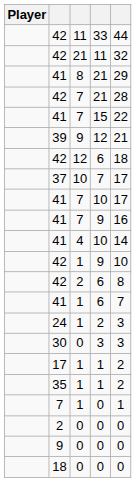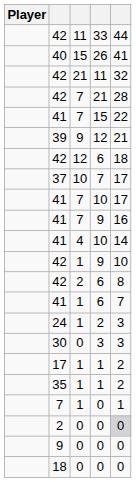 <table class="wikitable sortable" style="text-align:center;">
 <tr>
 <th>Player</th>
 <th></th>
 <th></th>
 <th></th>
 <th></th>
 </tr>
 <tr>
 <td></td>
 <td>42</td>
 <td>11</td>
 <td>33</td>
 <td>44</td>
 </tr>
 <tr>
 <td></td>
+<td>40</td>
+<td>15</td>
+<td>26</td>
+<td>41</td>
+</tr>
+<tr>
+<td></td>
 <td>42</td>
 <td>21</td>
 <td>11</td>
 <td>32</td>
-</tr>
-<tr>
-<td></td>
-<td>41</td>
-<td>8</td>
-<td>21</td>
-<td>29</td>
 </tr>
 <tr>
 <td></td>
 <td>42</td>
 <td>7</td>
 <td>21</td>
 <td>28</td>
 </tr>
 <tr>
 <td></td>
 <td>41</td>
 <td>7</td>
 <td>15</td>
 <td>22</td>
 </tr>
 <tr>
 <td></td>
 <td>39</td>
 <td>9</td>
 <td>12</td>
 <td>21</td>
 </tr>
 <tr>
 <td></td>
 <td>42</td>
 <td>12</td>
 <td>6</td>
 <td>18</td>
 </tr>
 <tr>
 <td></td>
 <td>37</td>
 <td>10</td>
 <td>7</td>
 <td>17</td>
 </tr>
 <tr>
 <td></td>
 <td>41</td>
 <td>7</td>
 <td>10</td>
 <td>17</td>
 </tr>
 <tr>
 <td></td>
 <td>41</td>
 <td>7</td>
 <td>9</td>
 <td>16</td>
 </tr>
 <tr>
 <td></td>
 <td>41</td>
 <td>4</td>
 <td>10</td>
 <td>14</td>
 </tr>
 <tr>
 <td></td>
 <td>42</td>
 <td>1</td>
 <td>9</td>
 <td>10</td>
 </tr>
 <tr>
 <td></td>
 <td>42</td>
 <td>2</td>
 <td>6</td>
 <td>8</td>
 </tr>
 <tr>
 <td></td>
 <td>41</td>
 <td>1</td>
 <td>6</td>
 <td>7</td>
 </tr>
 <tr>
 <td></td>
 <td>24</td>
 <td>1</td>
 <td>2</td>
 <td>3</td>
 </tr>
 <tr>
 <td></td>
 <td>30</td>
 <td>0</td>
 <td>3</td>
 <td>3</td>
 </tr>
 <tr>
 <td></td>
 <td>17</td>
 <td>1</td>
 <td>1</td>
 <td>2</td>
 </tr>
 <tr>
 <td></td>
 <td>35</td>
 <td>1</td>
 <td>1</td>
 <td>2</td>
 </tr>
 <tr>
 <td></td>
 <td>7</td>
 <td>1</td>
 <td>0</td>
 <td>1</td>
 </tr>
 <tr>
 <td></td>
 <td>2</td>
 <td>0</td>
 <td>0</td>
-<td>0</td>
+<td style="background: lightgrey;">0</td>
 </tr>
 <tr>
 <td></td>
 <td>9</td>
 <td>0</td>
 <td>0</td>
 <td>0</td>
 </tr>
 <tr>
 <td></td>
 <td>18</td>
 <td>0</td>
 <td>0</td>
 <td>0</td>
 </tr>
 </table>
